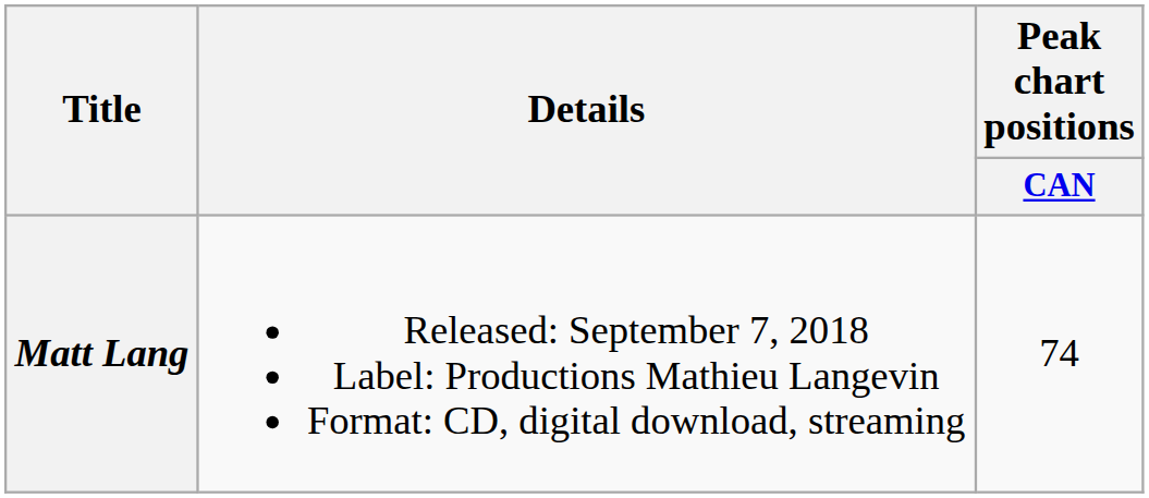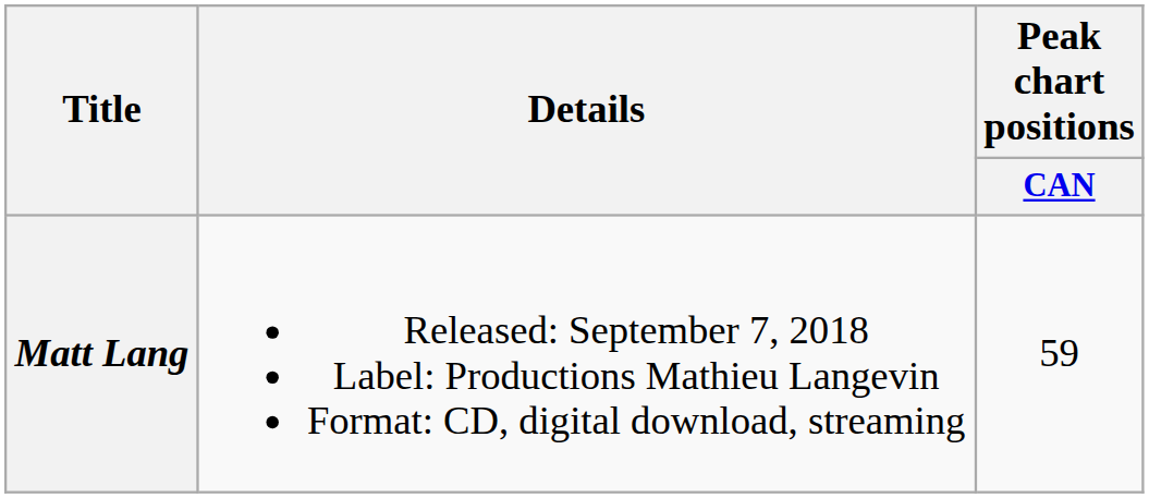 <table class="wikitable plainrowheaders" style="text-align:center;">
 <tr>
 <th scope="col" rowspan="2">Title</th>
 <th scope="col" rowspan="2">Details</th>
 <th scope="col" colspan="1">Peak chart<br>positions</th>
 </tr>
 <tr style="font-size:smaller;">
 <th scope="col" style="width:3.5em;"><a href='#'>CAN</a><br></th>
 </tr>
 <tr>
 <th scope="row"><em>Matt Lang</em></th>
 <td><br><ul><li>Released: September 7, 2018</li><li>Label: Productions Mathieu Langevin</li><li>Format: CD, digital download, streaming</li></ul></td>
-<td>74</td>
+<td>59</td>
 </tr>
 </table>
